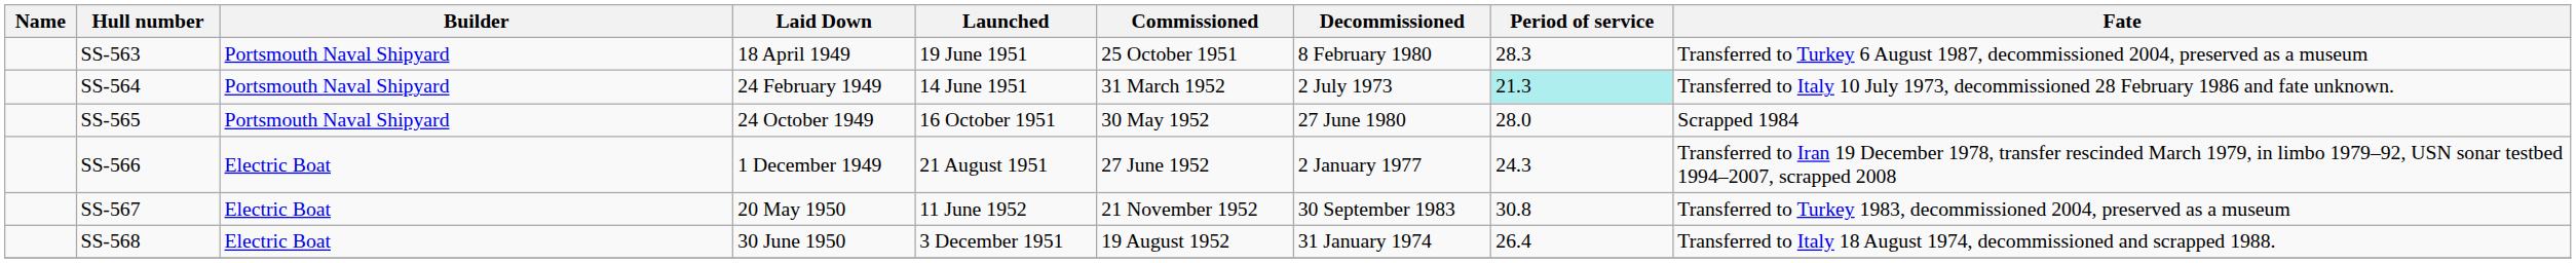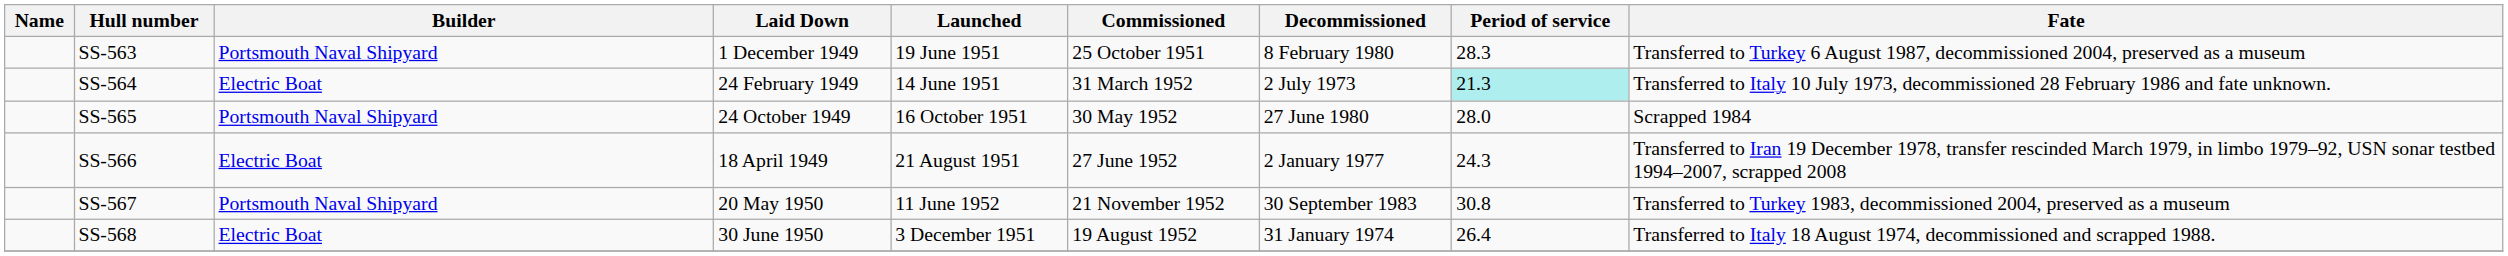 <table class="wikitable" style="font-size:97%;">
 <tr>
 <th>Name</th>
 <th>Hull number</th>
 <th width="20%">Builder</th>
 <th>Laid Down</th>
 <th>Launched</th>
 <th>Commissioned</th>
 <th>Decommissioned</th>
 <th>Period of service</th>
 <th width="35%">Fate</th>
 </tr>
 <tr>
 <td></td>
 <td>SS-563</td>
 <td><a href='#'>Portsmouth Naval Shipyard</a></td>
-<td>18 April 1949</td>
+<td>1 December 1949</td>
 <td>19 June 1951</td>
 <td>25 October 1951</td>
 <td>8 February 1980</td>
 <td>28.3</td>
 <td>Transferred to <a href='#'>Turkey</a> 6 August 1987, decommissioned 2004, preserved as a museum</td>
 </tr>
 <tr>
 <td></td>
 <td>SS-564</td>
-<td><a href='#'>Portsmouth Naval Shipyard</a></td>
+<td><a href='#'>Electric Boat</a></td>
 <td>24 February 1949</td>
 <td>14 June 1951</td>
 <td>31 March 1952</td>
 <td>2 July 1973</td>
 <td style="background: paleturquoise;">21.3</td>
 <td>Transferred to <a href='#'>Italy</a> 10 July 1973, decommissioned 28 February 1986 and fate unknown.</td>
 </tr>
 <tr>
 <td></td>
 <td>SS-565</td>
 <td><a href='#'>Portsmouth Naval Shipyard</a></td>
 <td>24 October 1949</td>
 <td>16 October 1951</td>
 <td>30 May 1952</td>
 <td>27 June 1980</td>
 <td>28.0</td>
 <td>Scrapped 1984</td>
 </tr>
 <tr>
 <td></td>
 <td>SS-566</td>
 <td><a href='#'>Electric Boat</a></td>
-<td>1 December 1949</td>
+<td>18 April 1949</td>
 <td>21 August 1951</td>
 <td>27 June 1952</td>
 <td>2 January 1977</td>
 <td>24.3</td>
 <td>Transferred to <a href='#'>Iran</a> 19 December 1978, transfer rescinded March 1979, in limbo 1979–92, USN sonar testbed 1994–2007, scrapped 2008</td>
 </tr>
 <tr>
 <td></td>
 <td>SS-567</td>
-<td><a href='#'>Electric Boat</a></td>
+<td><a href='#'>Portsmouth Naval Shipyard</a></td>
 <td>20 May 1950</td>
 <td>11 June 1952</td>
 <td>21 November 1952</td>
 <td>30 September 1983</td>
 <td>30.8</td>
 <td>Transferred to <a href='#'>Turkey</a> 1983, decommissioned 2004, preserved as a museum</td>
 </tr>
 <tr>
 <td></td>
 <td>SS-568</td>
 <td><a href='#'>Electric Boat</a></td>
 <td>30 June 1950</td>
 <td>3 December 1951</td>
 <td>19 August 1952</td>
 <td>31 January 1974</td>
 <td>26.4</td>
 <td>Transferred to <a href='#'>Italy</a> 18 August 1974, decommissioned and scrapped 1988.</td>
 </tr>
 <tr>
 </tr>
 </table>
